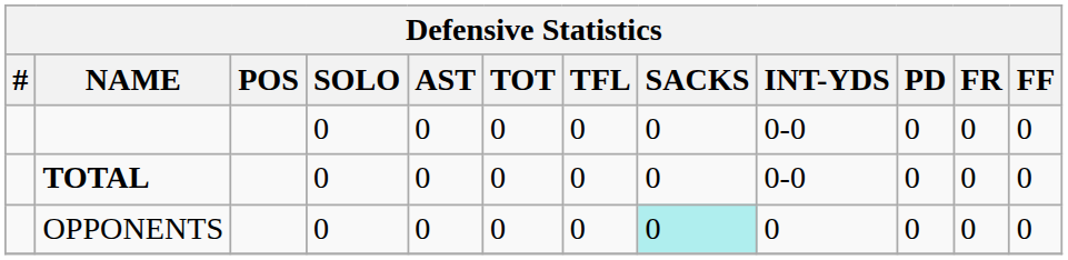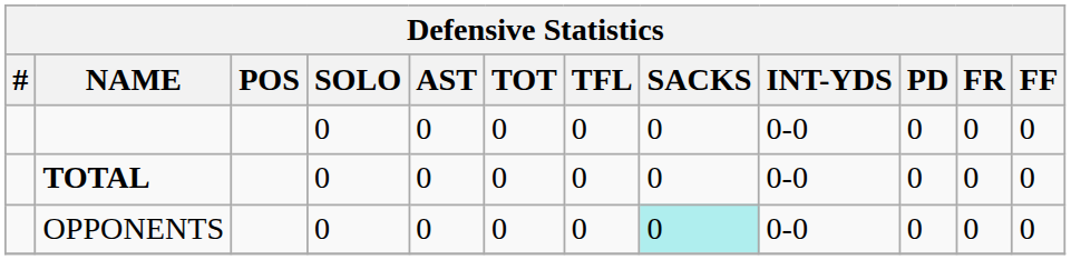 <table class="wikitable sortable collapsible collapsed">
 <tr>
 <th colspan="16">Defensive Statistics</th>
 </tr>
 <tr>
 <th>#</th>
 <th>NAME</th>
 <th>POS</th>
 <th>SOLO</th>
 <th>AST</th>
 <th>TOT</th>
 <th>TFL</th>
 <th>SACKS</th>
 <th>INT-YDS</th>
 <th>PD</th>
 <th>FR</th>
 <th>FF</th>
 </tr>
 <tr>
 <td></td>
 <td></td>
 <td></td>
 <td>0</td>
 <td>0</td>
 <td>0</td>
 <td>0</td>
 <td>0</td>
 <td>0-0</td>
 <td>0</td>
 <td>0</td>
 <td>0</td>
 </tr>
 <tr>
 <td></td>
 <td><strong>TOTAL</strong></td>
 <td></td>
 <td>0</td>
 <td>0</td>
 <td>0</td>
 <td>0</td>
 <td>0</td>
 <td>0-0</td>
 <td>0</td>
 <td>0</td>
 <td>0</td>
 </tr>
 <tr>
 <td></td>
 <td>OPPONENTS</td>
 <td></td>
 <td>0</td>
 <td>0</td>
 <td>0</td>
 <td>0</td>
 <td style="background: paleturquoise;">0</td>
-<td>0</td>
+<td>0-0</td>
 <td>0</td>
 <td>0</td>
 <td>0</td>
 </tr>
 <tr>
 </tr>
 </table>
